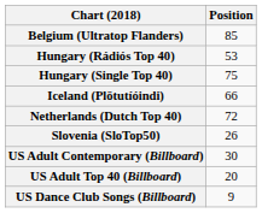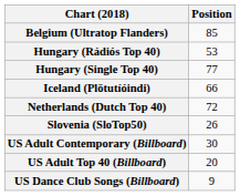 <table class="wikitable sortable plainrowheaders" style="text-align:center">
 <tr>
 <th scope="col">Chart (2018)</th>
 <th scope="col">Position</th>
 </tr>
 <tr>
 <th scope="row">Belgium (Ultratop Flanders)</th>
 <td>85</td>
 </tr>
 <tr>
 <th scope="row">Hungary (Rádiós Top 40)</th>
 <td>53</td>
 </tr>
 <tr>
 <th scope="row">Hungary (Single Top 40)</th>
-<td>75</td>
+<td>77</td>
 </tr>
 <tr>
 <th scope="row">Iceland (Plötutíóindi)</th>
 <td>66</td>
 </tr>
 <tr>
 <th scope="row">Netherlands (Dutch Top 40)</th>
 <td>72</td>
 </tr>
 <tr>
 <th scope="row">Slovenia (SloTop50)</th>
 <td>26</td>
 </tr>
 <tr>
 <th scope="row">US Adult Contemporary (<em>Billboard</em>)</th>
 <td>30</td>
 </tr>
 <tr>
 <th scope="row">US Adult Top 40 (<em>Billboard</em>)</th>
 <td>20</td>
 </tr>
 <tr>
 <th scope="row">US Dance Club Songs (<em>Billboard</em>)</th>
 <td>9</td>
 </tr>
 </table>
